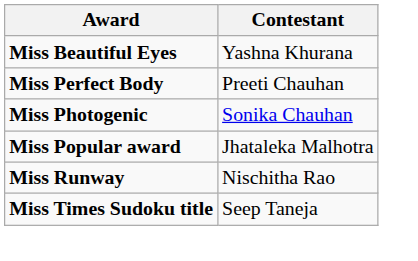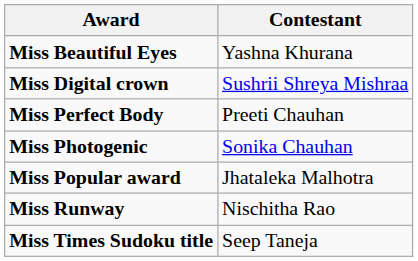 <table class="wikitable">
 <tr>
 <th>Award</th>
 <th>Contestant</th>
 </tr>
 <tr>
 <td><strong>Miss Beautiful Eyes  </strong></td>
 <td>Yashna Khurana</td>
+</tr>
+<tr>
+<td><strong>Miss Digital crown  </strong></td>
+<td><a href='#'>Sushrii Shreya Mishraa</a></td>
 </tr>
 <tr>
 <td><strong>Miss Perfect Body  </strong></td>
 <td>Preeti Chauhan</td>
 </tr>
 <tr>
 <td><strong>Miss Photogenic </strong></td>
 <td><a href='#'>Sonika Chauhan</a></td>
 </tr>
 <tr>
 <td><strong> Miss Popular award </strong></td>
 <td>Jhataleka Malhotra</td>
 </tr>
 <tr>
 <td><strong>Miss Runway</strong></td>
 <td>Nischitha Rao</td>
 </tr>
 <tr>
 <td><strong>Miss Times Sudoku title</strong></td>
 <td>Seep Taneja</td>
 </tr>
 </table>
